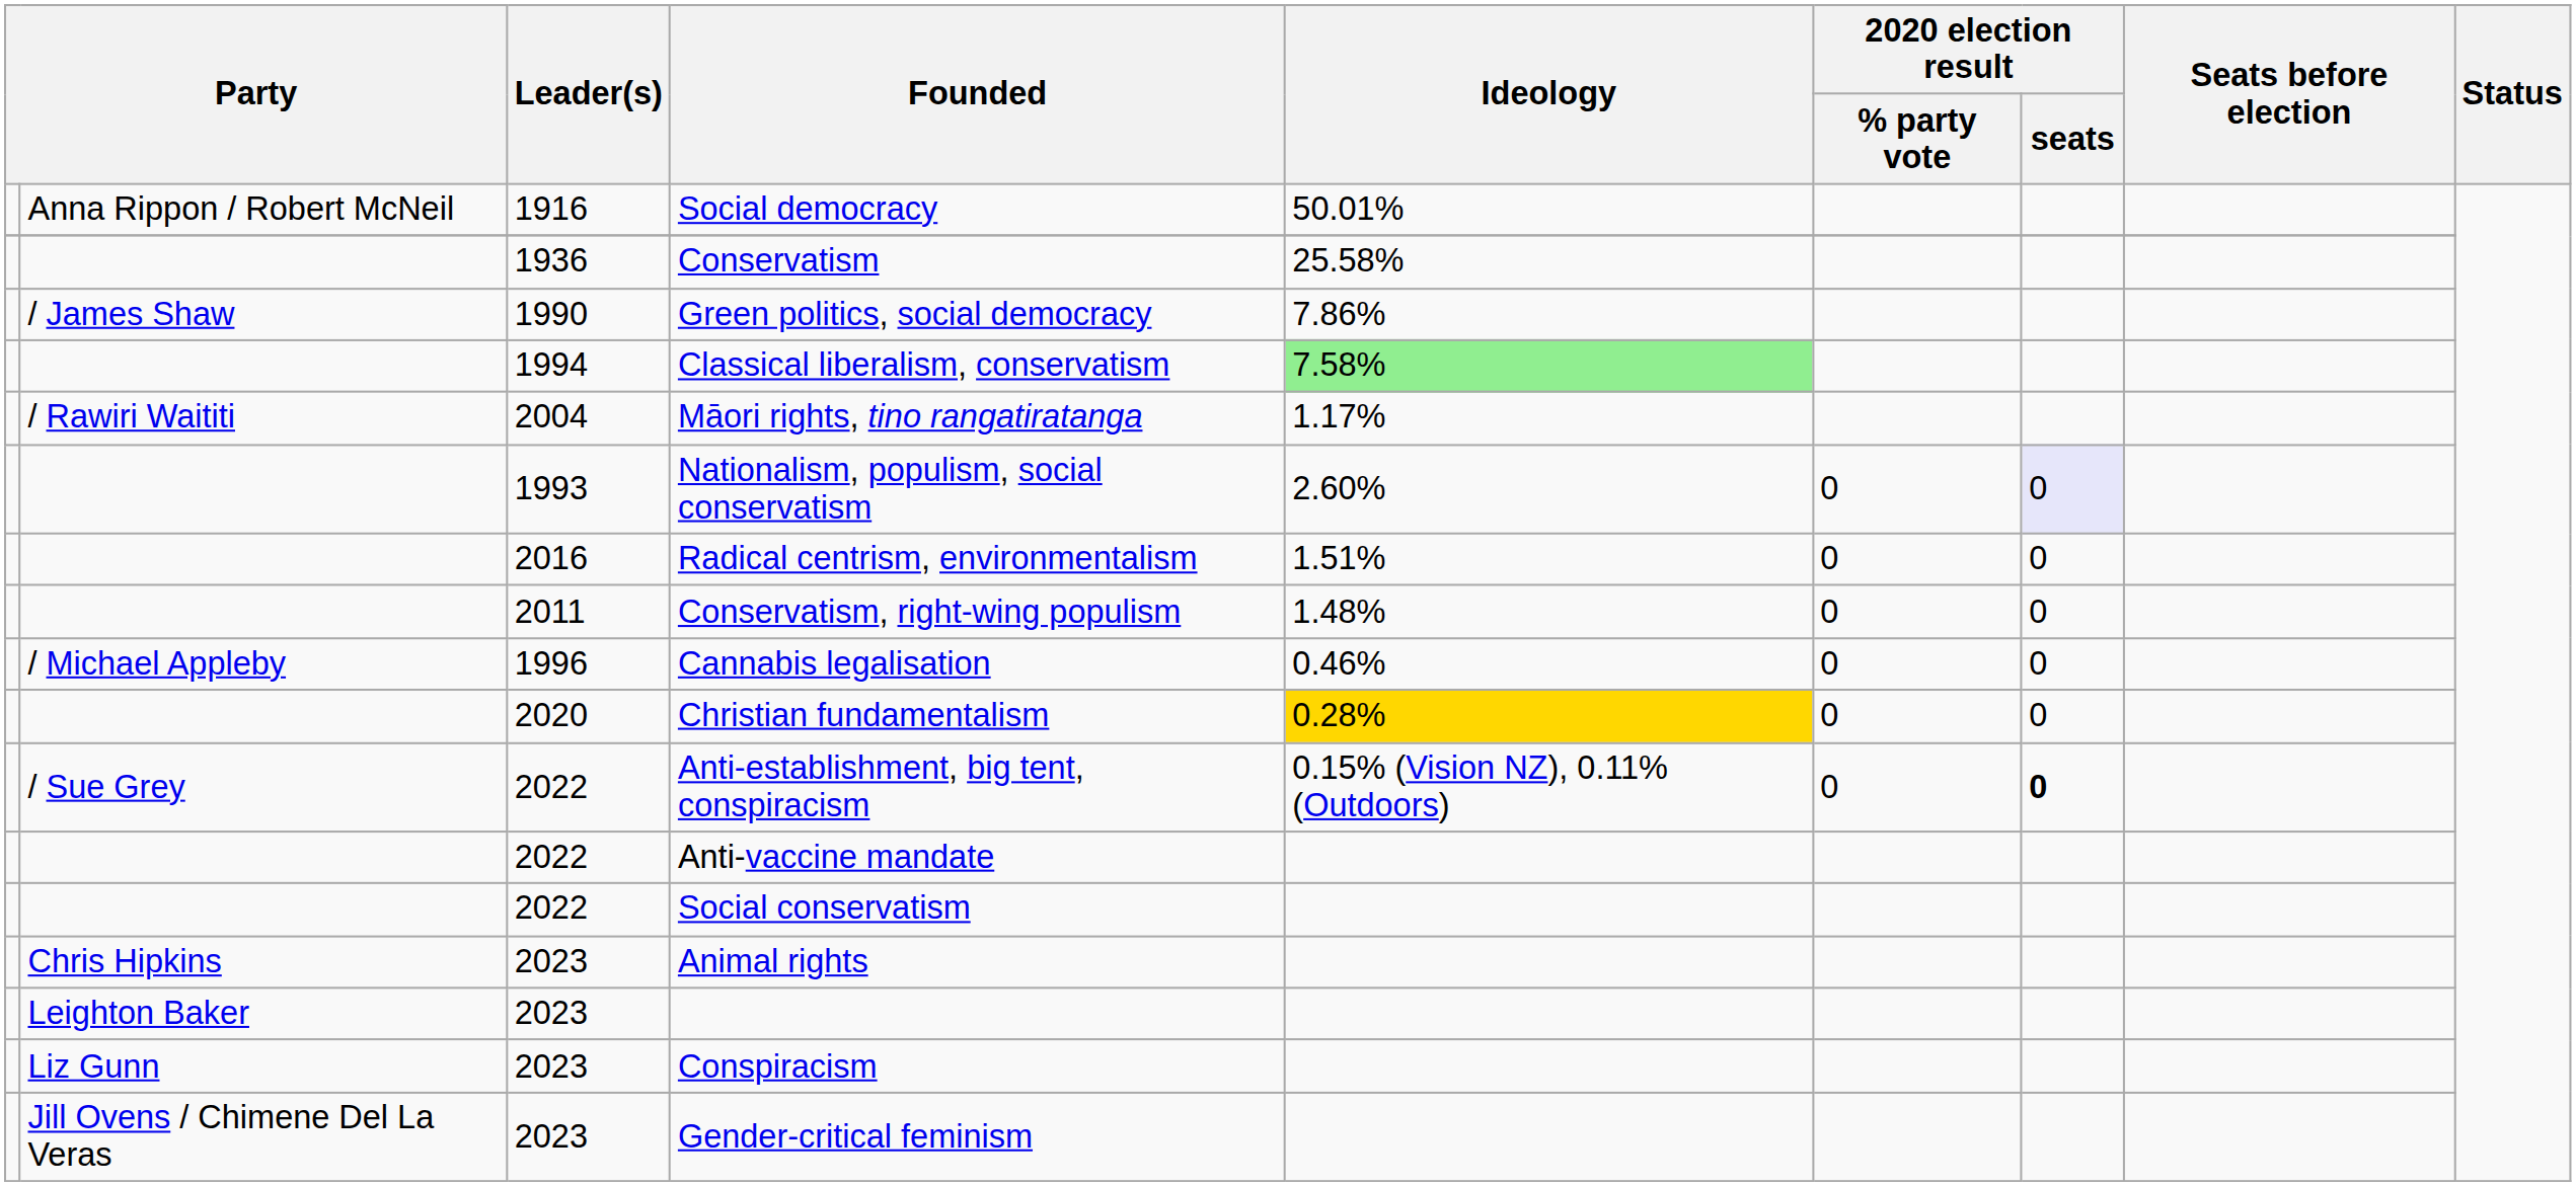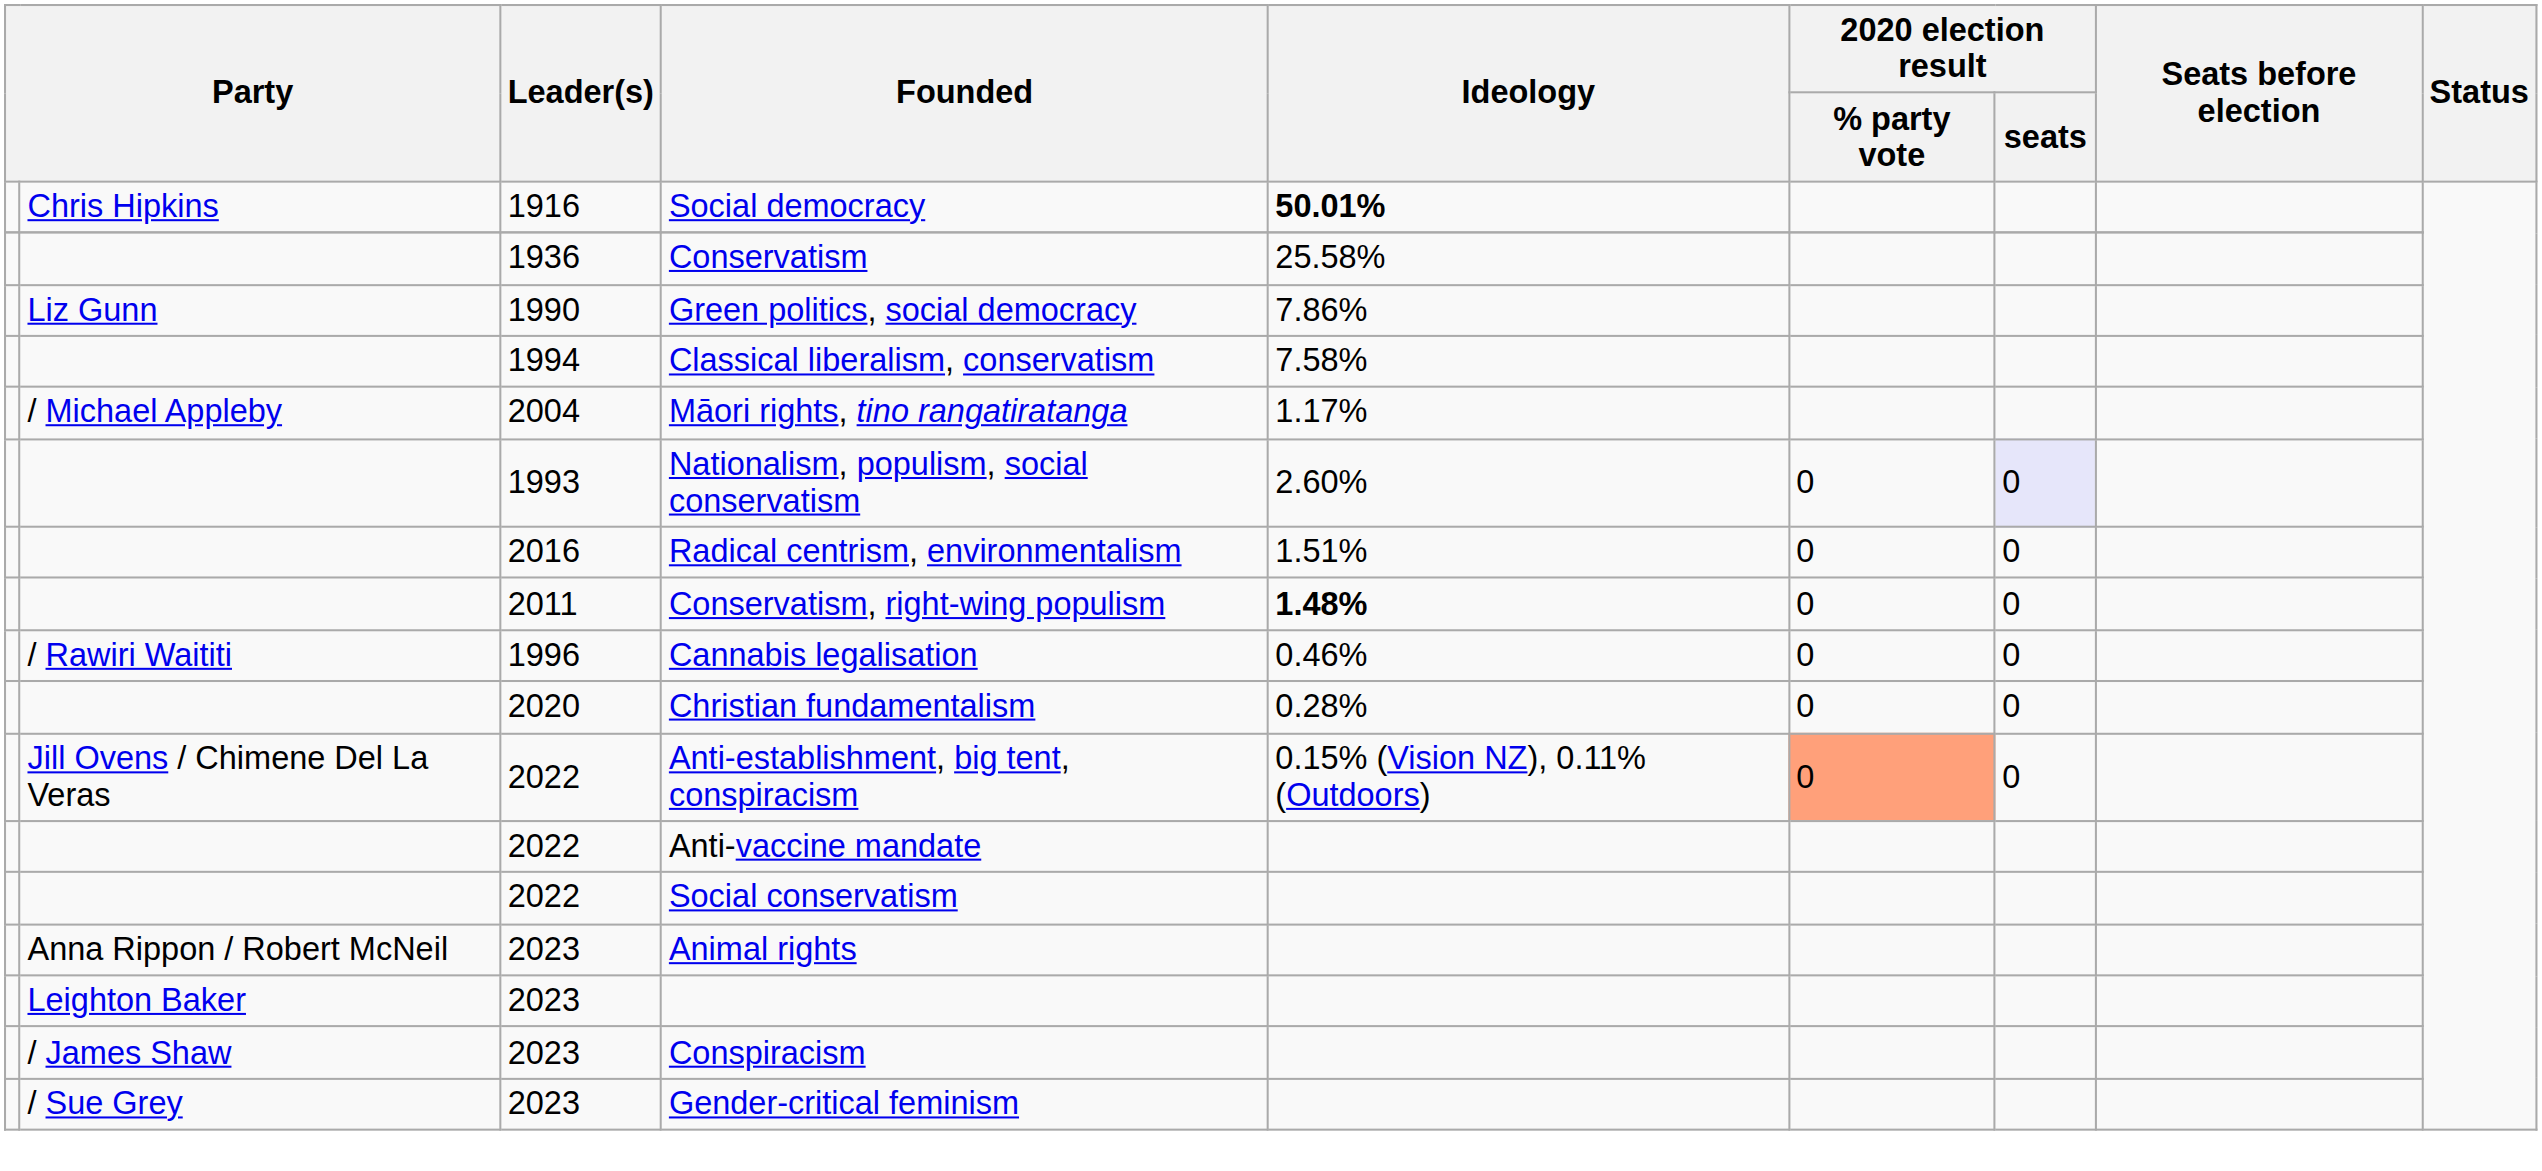 <table class="sortable wikitable">
 <tr>
 <th colspan="2" rowspan="2">Party</th>
 <th rowspan="2">Leader(s)</th>
 <th rowspan="2">Founded</th>
 <th rowspan="2">Ideology</th>
 <th colspan="2">2020 election result</th>
 <th rowspan="2">Seats before election</th>
 <th rowspan="2">Status</th>
 </tr>
 <tr>
 <th>% party vote</th>
 <th>seats</th>
 </tr>
 <tr>
 <td></td>
-<td>Anna Rippon / Robert McNeil</td>
+<td><a href='#'>Chris Hipkins</a></td>
 <td>1916</td>
 <td><a href='#'>Social democracy</a></td>
-<td>50.01%</td>
+<td><strong>50.01%</strong></td>
 <td></td>
 <td></td>
 <td></td>
 </tr>
 <tr>
 </tr>
 <tr>
 <td></td>
 <td></td>
 <td>1936</td>
 <td><a href='#'>Conservatism</a></td>
 <td>25.58%</td>
 <td></td>
 <td></td>
 <td></td>
 </tr>
 <tr>
 <td></td>
-<td> / <a href='#'>James Shaw</a></td>
+<td><a href='#'>Liz Gunn</a></td>
 <td>1990</td>
 <td><a href='#'>Green politics</a>, <a href='#'>social democracy</a></td>
 <td>7.86%</td>
 <td></td>
 <td></td>
 <td></td>
 </tr>
 <tr>
 <td></td>
 <td></td>
 <td>1994</td>
 <td><a href='#'>Classical liberalism</a>, <a href='#'>conservatism</a></td>
-<td style="background: lightgreen;">7.58%</td>
+<td>7.58%</td>
 <td></td>
 <td></td>
 <td></td>
 </tr>
 <tr>
 <td></td>
-<td> / <a href='#'>Rawiri Waititi</a></td>
+<td> / <a href='#'>Michael Appleby</a></td>
 <td>2004</td>
 <td><a href='#'>Māori rights</a>, <em><a href='#'>tino rangatiratanga</a></em></td>
 <td>1.17%</td>
 <td></td>
 <td></td>
 <td></td>
 </tr>
 <tr>
 <td></td>
 <td></td>
 <td>1993</td>
 <td><a href='#'>Nationalism</a>, <a href='#'>populism</a>, <a href='#'>social conservatism</a></td>
 <td>2.60%</td>
 <td>0</td>
 <td style="background: lavender;">0</td>
 <td></td>
 </tr>
 <tr>
 <td></td>
 <td></td>
 <td>2016</td>
 <td><a href='#'>Radical centrism</a>, <a href='#'>environmentalism</a></td>
 <td>1.51%</td>
 <td>0</td>
 <td>0</td>
 <td></td>
 </tr>
 <tr>
 <td></td>
 <td></td>
 <td>2011</td>
 <td><a href='#'>Conservatism</a>, <a href='#'>right-wing populism</a></td>
-<td>1.48%</td>
+<td><strong>1.48%</strong></td>
 <td>0</td>
 <td>0</td>
 <td></td>
 </tr>
 <tr>
 <td></td>
-<td> / <a href='#'>Michael Appleby</a></td>
+<td> / <a href='#'>Rawiri Waititi</a></td>
 <td>1996</td>
 <td><a href='#'>Cannabis legalisation</a></td>
 <td>0.46%</td>
 <td>0</td>
 <td>0</td>
 <td></td>
 </tr>
 <tr>
 <td></td>
 <td></td>
 <td>2020</td>
 <td><a href='#'>Christian fundamentalism</a></td>
-<td style="background: gold;">0.28%</td>
+<td>0.28%</td>
 <td>0</td>
 <td>0</td>
 <td></td>
 </tr>
 <tr>
 <td></td>
-<td> / <a href='#'>Sue Grey</a></td>
+<td><a href='#'>Jill Ovens</a> / Chimene Del La Veras</td>
 <td>2022</td>
 <td><a href='#'>Anti-establishment</a>, <a href='#'>big tent</a>, <a href='#'>conspiracism</a></td>
 <td>0.15% (<a href='#'>Vision NZ</a>), 0.11% (<a href='#'>Outdoors</a>)</td>
+<td style="background: lightsalmon;">0</td>
 <td>0</td>
-<td><strong>0</strong></td>
 <td></td>
 </tr>
 <tr>
 <td></td>
 <td></td>
 <td>2022</td>
 <td>Anti-<a href='#'>vaccine mandate</a></td>
 <td></td>
 <td></td>
 <td></td>
 <td></td>
 </tr>
 <tr>
 <td></td>
 <td></td>
 <td>2022</td>
 <td><a href='#'>Social conservatism</a></td>
 <td></td>
 <td></td>
 <td></td>
 <td></td>
 </tr>
 <tr>
 <td></td>
-<td><a href='#'>Chris Hipkins</a></td>
+<td>Anna Rippon / Robert McNeil</td>
 <td>2023</td>
 <td><a href='#'>Animal rights</a></td>
 <td></td>
 <td></td>
 <td></td>
 <td></td>
 </tr>
 <tr>
 <td></td>
 <td><a href='#'>Leighton Baker</a></td>
 <td>2023</td>
 <td></td>
 <td></td>
 <td></td>
 <td></td>
 <td></td>
 </tr>
 <tr>
 <td></td>
-<td><a href='#'>Liz Gunn</a></td>
+<td> / <a href='#'>James Shaw</a></td>
 <td>2023</td>
 <td><a href='#'>Conspiracism</a></td>
 <td></td>
 <td></td>
 <td></td>
 <td></td>
 </tr>
 <tr>
 <td></td>
-<td><a href='#'>Jill Ovens</a> / Chimene Del La Veras</td>
+<td> / <a href='#'>Sue Grey</a></td>
 <td>2023</td>
 <td><a href='#'>Gender-critical feminism</a></td>
 <td></td>
 <td></td>
 <td></td>
 <td></td>
 </tr>
 </table>
